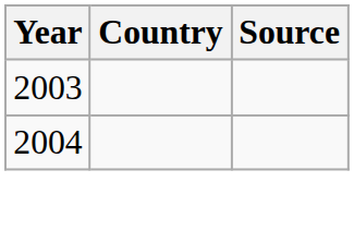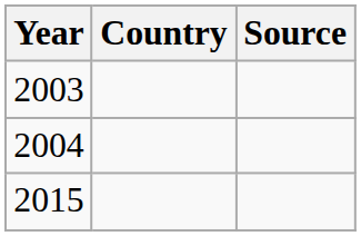 <table class="wikitable">
 <tr>
 <th>Year</th>
 <th>Country</th>
 <th>Source</th>
 </tr>
 <tr>
 <td>2003</td>
 <td></td>
 <td></td>
 </tr>
 <tr>
 <td>2004</td>
 <td></td>
 <td></td>
 </tr>
+<tr>
+<td>2015</td>
+<td></td>
+<td></td>
+</tr>
 </table>
